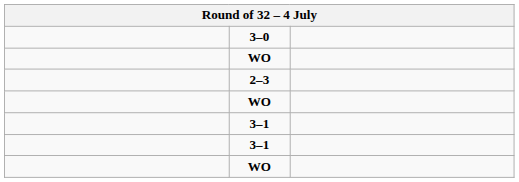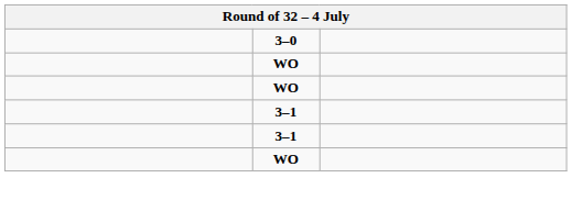 <table class="wikitable" style="text-align: center; font-size:90% ">
 <tr>
 <th colspan=3>Round of 32 – 4 July</th>
 </tr>
 <tr>
 <td align=left width="240"><strong></strong></td>
 <td align=center width="60"><strong>3–0</strong></td>
 <td align=left width="240"></td>
 </tr>
 <tr>
 <td align=left></td>
 <td align=center><strong>WO</strong></td>
 <td align=left></td>
-</tr>
-<tr>
-<td align=left></td>
-<td align=center><strong>2–3</strong></td>
-<td align=left><strong></strong></td>
 </tr>
 <tr>
 <td align=left></td>
 <td align=center><strong>WO</strong></td>
 <td align=left><strong></strong></td>
 </tr>
 <tr>
 <td align=left><strong></strong></td>
 <td align=center><strong>3–1</strong></td>
 <td align=left></td>
 </tr>
 <tr>
 <td align=left><strong></strong></td>
 <td align=center><strong>3–1</strong></td>
 <td align=left></td>
 </tr>
 <tr>
 <td align=left></td>
 <td align=center><strong>WO</strong></td>
 <td align=left><strong></strong></td>
 </tr>
 </table>
